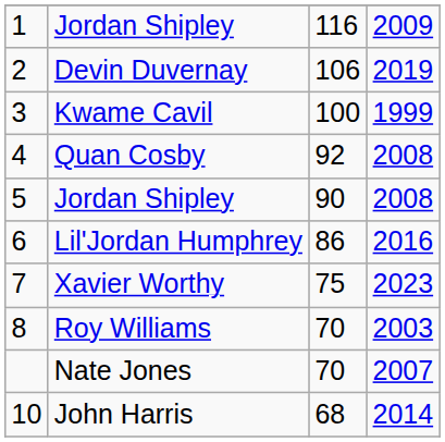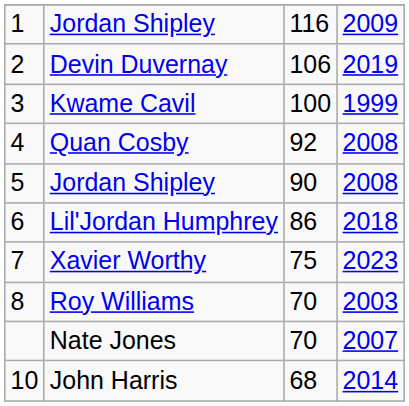 <table class="wikitable">
 <tr>
 </tr>
 <tr>
 <td>1</td>
 <td><a href='#'>Jordan Shipley</a></td>
 <td>116</td>
 <td><a href='#'>2009</a></td>
 </tr>
 <tr>
 <td>2</td>
 <td><a href='#'>Devin Duvernay</a></td>
 <td>106</td>
 <td><a href='#'>2019</a></td>
 </tr>
 <tr>
 <td>3</td>
 <td><a href='#'>Kwame Cavil</a></td>
 <td>100</td>
 <td><a href='#'>1999</a></td>
 </tr>
 <tr>
 <td>4</td>
 <td><a href='#'>Quan Cosby</a></td>
 <td>92</td>
 <td><a href='#'>2008</a></td>
 </tr>
 <tr>
 <td>5</td>
 <td><a href='#'>Jordan Shipley</a></td>
 <td>90</td>
 <td><a href='#'>2008</a></td>
 </tr>
 <tr>
 <td>6</td>
 <td><a href='#'>Lil'Jordan Humphrey</a></td>
 <td>86</td>
-<td><a href='#'>2016</a></td>
+<td><a href='#'>2018</a></td>
 </tr>
 <tr>
 <td>7</td>
 <td><a href='#'>Xavier Worthy</a></td>
 <td>75</td>
 <td><a href='#'>2023</a></td>
 </tr>
 <tr>
 <td>8</td>
 <td><a href='#'>Roy Williams</a></td>
 <td>70</td>
 <td><a href='#'>2003</a></td>
 </tr>
 <tr>
 <td></td>
 <td>Nate Jones</td>
 <td>70</td>
 <td><a href='#'>2007</a></td>
 </tr>
 <tr>
 <td>10</td>
 <td>John Harris</td>
 <td>68</td>
 <td><a href='#'>2014</a></td>
 </tr>
 </table>
